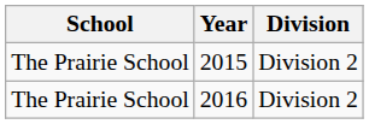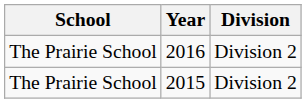 <table class="wikitable">
 <tr>
 <th>School</th>
 <th>Year</th>
 <th>Division</th>
 </tr>
 <tr>
 <td>The Prairie School</td>
-<td>2015</td>
+<td>2016</td>
 <td>Division 2</td>
 </tr>
 <tr>
 <td>The Prairie School</td>
-<td>2016</td>
+<td>2015</td>
 <td>Division 2</td>
 </tr>
 </table>
